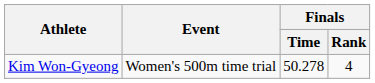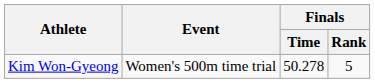 <table class="wikitable" style="font-size:90%; text-align:center;">
 <tr>
 <th rowspan=2>Athlete</th>
 <th rowspan=2>Event</th>
 <th colspan=2>Finals</th>
 </tr>
 <tr>
 <th>Time</th>
 <th>Rank</th>
 </tr>
 <tr>
 <td align=left><a href='#'>Kim Won-Gyeong</a></td>
 <td>Women's 500m time trial</td>
 <td>50.278</td>
-<td>4</td>
+<td>5</td>
 </tr>
 </table>
